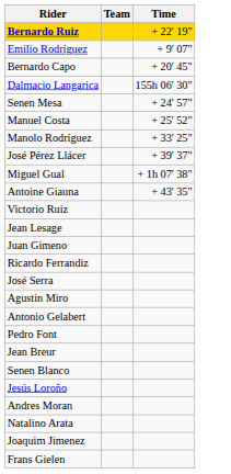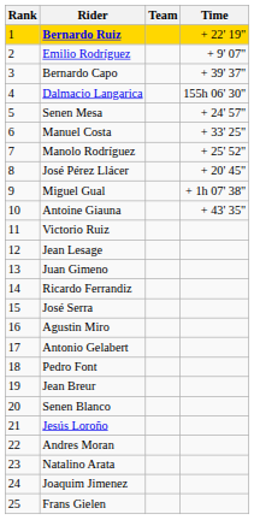 <table class="wikitable">
 <tr>
+<th>Rank</th>
 <th>Rider</th>
 <th>Team</th>
 <th>Time</th>
 </tr>
 <tr bgcolor=gold>
+<td>1</td>
 <td>  	<strong><a href='#'>Bernardo Ruiz</a></strong></td>
 <td></td>
 <td align="right">+ 22' 19"</td>
 </tr>
 <tr>
+<td>2</td>
 <td>  	<a href='#'>Emilio Rodríguez</a></td>
 <td></td>
 <td align="right">+ 9' 07"</td>
 </tr>
 <tr>
+<td>3</td>
 <td>  	Bernardo Capo</td>
 <td></td>
-<td align="right">+ 20' 45"</td>
+<td align="right">+ 39' 37"</td>
 </tr>
 <tr>
+<td>4</td>
 <td>  	<a href='#'>Dalmacio Langarica</a></td>
 <td></td>
 <td align="right">155h 06' 30"</td>
 </tr>
 <tr>
+<td>5</td>
 <td>  	Senen Mesa</td>
 <td></td>
 <td align="right">+ 24' 57"</td>
 </tr>
 <tr>
+<td>6</td>
 <td>  	Manuel Costa</td>
+<td></td>
+<td align="right">+ 33' 25"</td>
+</tr>
+<tr>
+<td>7</td>
+<td>  	Manolo Rodríguez</td>
 <td></td>
 <td align="right">+ 25' 52"</td>
 </tr>
 <tr>
-<td>  	Manolo Rodríguez</td>
+<td>8</td>
+<td>  	José Pérez Llácer</td>
 <td></td>
-<td align="right">+ 33' 25"</td>
+<td align="right">+ 20' 45"</td>
 </tr>
 <tr>
-<td>  	José Pérez Llácer</td>
-<td></td>
-<td align="right">+ 39' 37"</td>
-</tr>
-<tr>
+<td>9</td>
 <td>  	Miguel Gual</td>
 <td></td>
 <td align="right">+ 1h 07' 38"</td>
 </tr>
 <tr>
+<td>10</td>
 <td>	Antoine Giauna</td>
 <td></td>
 <td align="right">+ 43' 35"</td>
 </tr>
 <tr>
+<td>11</td>
 <td>  	Victorio Ruiz</td>
 <td></td>
 <td align="right"></td>
 </tr>
 <tr>
+<td>12</td>
 <td>	Jean Lesage</td>
 <td></td>
 <td align="right"></td>
 </tr>
 <tr>
+<td>13</td>
 <td>  	Juan Gimeno</td>
 <td></td>
 <td align="right"></td>
 </tr>
 <tr>
+<td>14</td>
 <td>  	Ricardo Ferrandiz</td>
 <td></td>
 <td align="right"></td>
 </tr>
 <tr>
+<td>15</td>
 <td>  	José Serra</td>
 <td></td>
 <td align="right"></td>
 </tr>
 <tr>
+<td>16</td>
 <td>  	Agustin Miro</td>
 <td></td>
 <td align="right"></td>
 </tr>
 <tr>
+<td>17</td>
 <td>  	Antonio Gelabert</td>
 <td></td>
 <td align="right"></td>
 </tr>
 <tr>
+<td>18</td>
 <td>  	Pedro Font</td>
 <td></td>
 <td align="right"></td>
 </tr>
 <tr>
+<td>19</td>
 <td>	Jean Breur</td>
 <td></td>
 <td align="right"></td>
 </tr>
 <tr>
+<td>20</td>
 <td>  	Senen Blanco</td>
 <td></td>
 <td align="right"></td>
 </tr>
 <tr>
+<td>21</td>
 <td>  	<a href='#'>Jesús Loroño</a></td>
 <td></td>
 <td align="right"></td>
 </tr>
 <tr>
+<td>22</td>
 <td>  	Andres Moran</td>
 <td></td>
 <td align="right"></td>
 </tr>
 <tr>
+<td>23</td>
 <td> 	Natalino Arata</td>
 <td></td>
 <td align="right"></td>
 </tr>
 <tr>
+<td>24</td>
 <td>  	Joaquim Jimenez</td>
 <td></td>
 <td align="right"></td>
 </tr>
 <tr>
+<td>25</td>
 <td>	Frans Gielen</td>
 <td></td>
 <td align="right"></td>
 </tr>
 </table>
